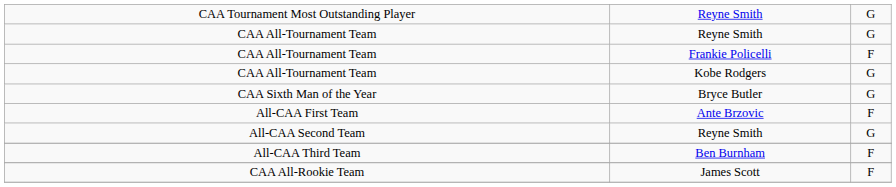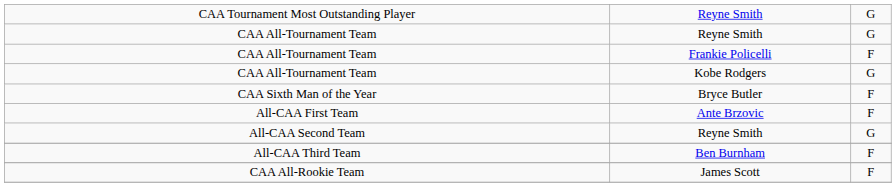 <table class="wikitable" style="width: 90%;text-align: center;">
 <tr align="center">
 <td rowspan="1">CAA Tournament Most Outstanding Player</td>
 <td><a href='#'>Reyne Smith</a></td>
 <td>G</td>
 </tr>
 <tr align="center">
 <td rowspan="1">CAA All-Tournament Team</td>
 <td>Reyne Smith</td>
 <td>G</td>
 </tr>
 <tr align="center">
 <td rowspan="1">CAA All-Tournament Team</td>
 <td><a href='#'>Frankie Policelli</a></td>
 <td>F</td>
 </tr>
 <tr align="center">
 <td rowspan="1">CAA All-Tournament Team</td>
 <td>Kobe Rodgers</td>
 <td>G</td>
 </tr>
 <tr align="center">
 <td rowspan="1">CAA Sixth Man of the Year</td>
 <td>Bryce Butler</td>
-<td>G</td>
+<td>F</td>
 </tr>
 <tr align="center">
 <td rowspan="1">All-CAA First Team</td>
 <td><a href='#'>Ante Brzovic</a></td>
 <td>F</td>
 </tr>
 <tr align="center">
 <td rowspan="1">All-CAA Second Team</td>
 <td>Reyne Smith</td>
 <td>G</td>
 </tr>
 <tr>
 </tr>
 <tr align="center">
 <td rowspan="1">All-CAA Third Team</td>
 <td><a href='#'>Ben Burnham</a></td>
 <td>F</td>
 </tr>
 <tr>
 </tr>
 <tr align="center">
 <td rowspan="1">CAA All-Rookie Team</td>
 <td>James Scott</td>
 <td>F</td>
 </tr>
 <tr>
 </tr>
 </table>
